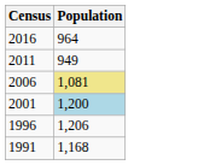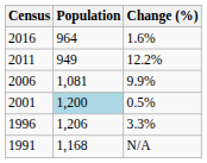 <table class="wikitable">
 <tr>
 <th>Census</th>
 <th>Population</th>
+<th>Change (%)</th>
 </tr>
 <tr>
 <td>2016</td>
 <td>964</td>
+<td>1.6%</td>
 </tr>
 <tr>
 <td>2011</td>
 <td>949</td>
+<td>12.2%</td>
 </tr>
 <tr>
 <td>2006</td>
-<td style="background: khaki;">1,081</td>
+<td>1,081</td>
+<td>9.9%</td>
 </tr>
 <tr>
 <td>2001</td>
 <td style="background: lightblue;">1,200</td>
+<td>0.5%</td>
 </tr>
 <tr>
 <td>1996</td>
 <td>1,206</td>
+<td>3.3%</td>
 </tr>
 <tr>
 <td>1991</td>
 <td>1,168</td>
+<td>N/A</td>
 </tr>
 </table>
